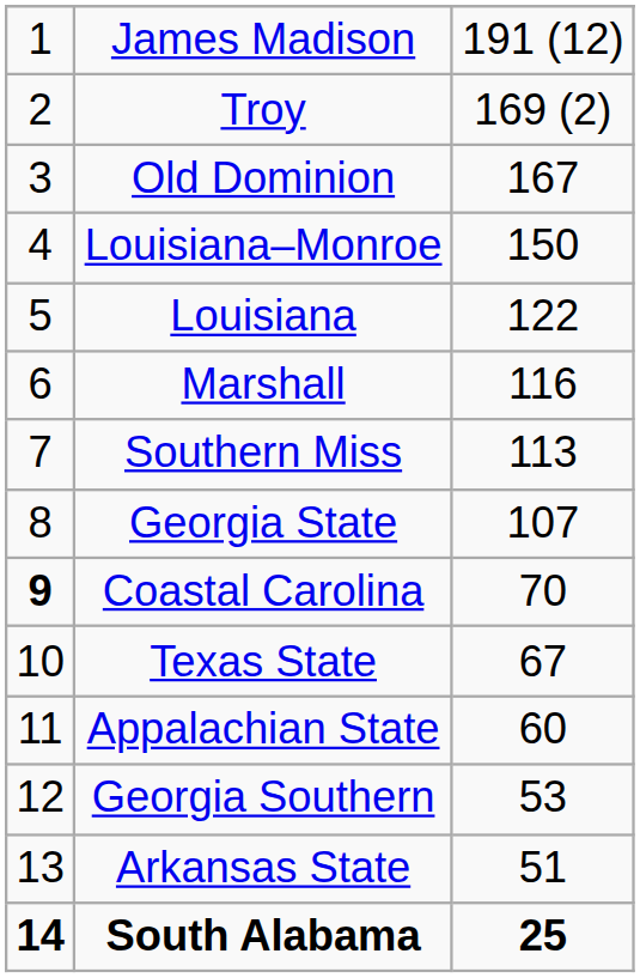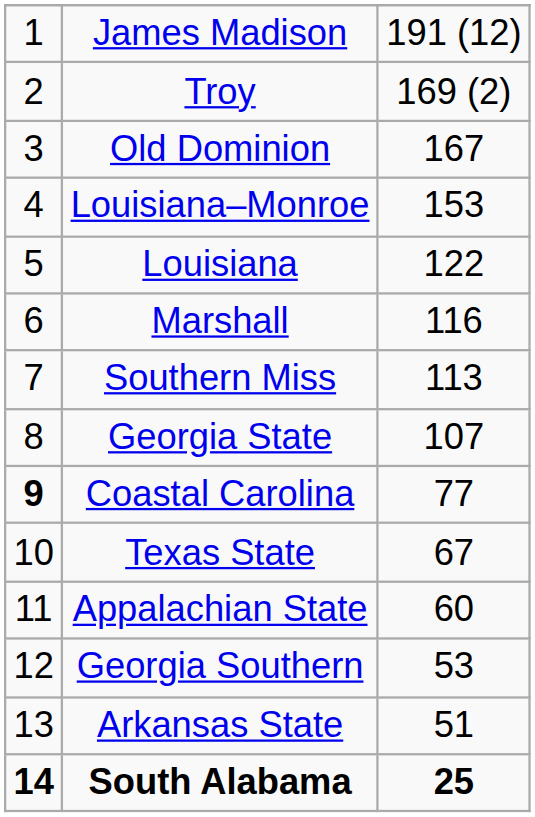 <table class="wikitable" border="1">
 <tr align=center>
 </tr>
 <tr align="center">
 <td>1</td>
 <td><a href='#'>James Madison</a></td>
 <td>191 (12)</td>
 </tr>
 <tr align="center">
 <td>2</td>
 <td><a href='#'>Troy</a></td>
 <td>169 (2)</td>
 </tr>
 <tr align="center">
 <td>3</td>
 <td><a href='#'>Old Dominion</a></td>
 <td>167</td>
 </tr>
 <tr align="center">
 <td>4</td>
 <td><a href='#'>Louisiana–Monroe</a></td>
-<td>150</td>
+<td>153</td>
 </tr>
 <tr align="center">
 <td>5</td>
 <td><a href='#'>Louisiana</a></td>
 <td>122</td>
 </tr>
 <tr align="center">
 <td>6</td>
 <td><a href='#'>Marshall</a></td>
 <td>116</td>
 </tr>
 <tr align="center">
 <td>7</td>
 <td><a href='#'>Southern Miss</a></td>
 <td>113</td>
 </tr>
 <tr align="center">
 <td>8</td>
 <td><a href='#'>Georgia State</a></td>
 <td>107</td>
 </tr>
 <tr align="center">
 <td><strong>9</strong></td>
 <td><a href='#'>Coastal Carolina</a></td>
-<td>70</td>
+<td>77</td>
 </tr>
 <tr align="center">
 <td>10</td>
 <td><a href='#'>Texas State</a></td>
 <td>67</td>
 </tr>
 <tr align="center">
 <td>11</td>
 <td><a href='#'>Appalachian State</a></td>
 <td>60</td>
 </tr>
 <tr align="center">
 <td>12</td>
 <td><a href='#'>Georgia Southern</a></td>
 <td>53</td>
 </tr>
 <tr align="center">
 <td>13</td>
 <td><a href='#'>Arkansas State</a></td>
 <td>51</td>
 </tr>
 <tr align="center">
 <td><strong>14</strong></td>
 <td><strong>South Alabama</strong></td>
 <td><strong>25</strong></td>
 </tr>
 </table>
